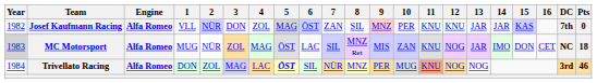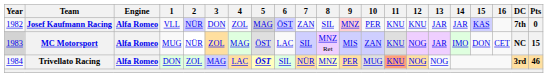 <table class="wikitable" style="text-align:center; font-size:85%">
 <tr>
 <th>Year</th>
 <th>Team</th>
 <th>Engine</th>
 <th>1</th>
 <th>2</th>
 <th>3</th>
 <th>4</th>
 <th>5</th>
 <th>6</th>
 <th>7</th>
 <th>8</th>
 <th>9</th>
 <th>10</th>
 <th>11</th>
 <th>12</th>
 <th>13</th>
 <th>14</th>
 <th>15</th>
 <th>16</th>
 <th>DC</th>
 <th>Pts</th>
 </tr>
 <tr>
 <td><a href='#'>1982</a></td>
 <th nowrap><a href='#'>Josef Kaufmann Racing</a></th>
 <th nowrap><a href='#'>Alfa Romeo</a></th>
 <td><a href='#'>VLL</a></td>
 <td style="background:#CFCFFF;"><a href='#'>NÜR</a><br></td>
 <td><a href='#'>DON</a></td>
 <td><a href='#'>ZOL</a></td>
 <td style="background: lightgrey;"><a href='#'>MAG</a></td>
 <td style="background:#CFCFFF;"><a href='#'>ÖST</a><br></td>
 <td><a href='#'>ZAN</a></td>
 <td><a href='#'>SIL</a></td>
 <td style="background:#FFCFCF;"><a href='#'>MNZ</a><br></td>
 <td><a href='#'>PER</a></td>
 <td><a href='#'>KNU</a></td>
 <td><a href='#'>KNU</a></td>
 <td><a href='#'>JAR</a></td>
 <td><a href='#'>JAR</a></td>
 <td style="background:#CFCFFF;"><a href='#'>KAS</a><br></td>
 <td></td>
 <th>7th</th>
 <th>0</th>
 </tr>
 <tr>
 <td style="background: lightgrey;"><a href='#'>1983</a></td>
 <th nowrap><a href='#'>MC Motorsport</a></th>
 <th nowrap><a href='#'>Alfa Romeo</a></th>
 <td><a href='#'>MUG</a></td>
 <td style="background:#FFFFFF;"><a href='#'>NÜR</a><br></td>
 <td style="background:#FFDF9F;"><a href='#'>ZOL</a><br></td>
 <td style="background:#DFFFDF;"><a href='#'>MAG</a><br></td>
 <td style="background:#DFDFDF;"><a href='#'>ÖST</a><br></td>
 <td><a href='#'>LAC</a></td>
 <td style="background:#CFCFFF;"><a href='#'>SIL</a><br></td>
 <td style="background:#EFCFFF;"><a href='#'>MNZ</a><br><small>Ret</small></td>
 <td style="background:#CFCFFF;"><a href='#'>MIS</a><br></td>
 <td style="background:#CFCFFF;"><a href='#'>ZAN</a><br></td>
 <td style="background:#DFDFDF;"><a href='#'>KNU</a><br></td>
 <td style="background:#EFCFFF;"><a href='#'>NOG</a><br></td>
 <td style="background:#EFCFFF;"><a href='#'>JAR</a><br></td>
 <td style="background:#DFFFDF;"><a href='#'>IMO</a><br></td>
 <td><a href='#'>DON</a></td>
 <td><a href='#'>CET</a></td>
 <th>NC</th>
-<th>18</th>
+<th>15</th>
 </tr>
 <tr>
 <td><a href='#'>1984</a></td>
 <th>Trivellato Racing</th>
 <th><a href='#'>Alfa Romeo</a></th>
 <td style="background:#DFFFDF;"><a href='#'>DON</a><br></td>
 <td style="background:#DFFFDF;"><a href='#'>ZOL</a><br></td>
 <td style="background:#CFCFFF;"><a href='#'>MAG</a><br></td>
 <td style="background:#FFDF9F;"><a href='#'>LAC</a><br></td>
 <td style="background:#FFFFBF;"><strong><em><a href='#'>ÖST</a></em></strong><br></td>
 <td style="background:#DFFFDF;"><a href='#'>SIL</a><br></td>
 <td style="background:#FFDF9F;"><a href='#'>NÜR</a><br></td>
 <td style="background:#FFFFBF;"><a href='#'>MNZ</a><br></td>
 <td style="background:#FFDF9F;"><a href='#'>PER</a><br></td>
 <td style="background:#DFDFDF;"><a href='#'>MUG</a><br></td>
 <td style="background: lightsalmon;"><a href='#'>KNU</a></td>
 <td style="background:#FFDF9F;"><a href='#'>NOG</a><br></td>
 <td><a href='#'>NOG</a></td>
 <td colspan=3></td>
 <th style="background:#FFDF9F;">3rd</th>
 <th style="background:#FFDF9F;">46</th>
 </tr>
 <tr>
 <th colspan="21"></th>
 </tr>
 </table>
